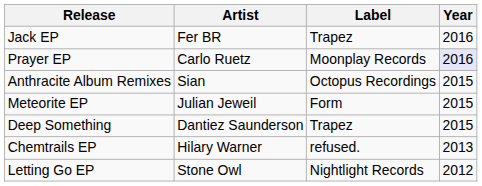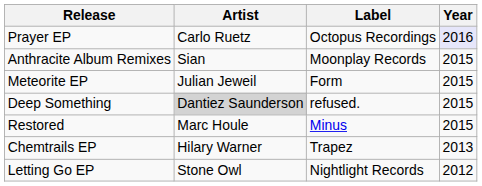 <table class="wikitable">
 <tr>
 <th>Release</th>
 <th>Artist</th>
 <th>Label</th>
 <th>Year</th>
 </tr>
 <tr>
-<td>Jack EP</td>
-<td>Fer BR</td>
-<td>Trapez</td>
-<td>2016</td>
-</tr>
-<tr>
 <td>Prayer EP</td>
 <td>Carlo Ruetz</td>
-<td>Moonplay Records</td>
+<td>Octopus Recordings</td>
 <td style="background: lavender;">2016</td>
 </tr>
 <tr>
 <td>Anthracite Album Remixes</td>
 <td>Sian</td>
-<td>Octopus Recordings</td>
+<td>Moonplay Records</td>
 <td>2015</td>
 </tr>
 <tr>
 <td>Meteorite EP</td>
 <td>Julian Jeweil</td>
 <td>Form</td>
 <td>2015</td>
 </tr>
 <tr>
 <td>Deep Something</td>
-<td>Dantiez Saunderson</td>
-<td>Trapez</td>
+<td style="background: lightgrey;">Dantiez Saunderson</td>
+<td>refused.</td>
+<td>2015</td>
+</tr>
+<tr>
+<td>Restored</td>
+<td>Marc Houle</td>
+<td><a href='#'>Minus</a></td>
 <td>2015</td>
 </tr>
 <tr>
 <td>Chemtrails EP</td>
 <td>Hilary Warner</td>
-<td>refused.</td>
+<td>Trapez</td>
 <td>2013</td>
 </tr>
 <tr>
 <td>Letting Go EP</td>
 <td>Stone Owl</td>
 <td>Nightlight Records</td>
 <td>2012</td>
 </tr>
 </table>
